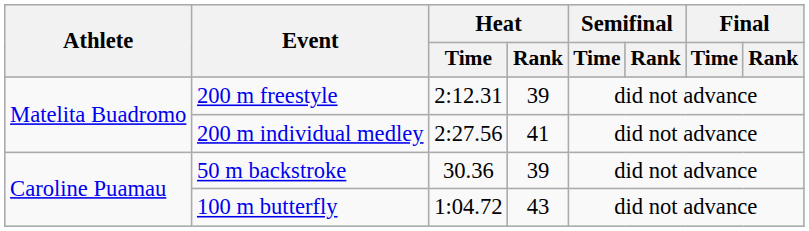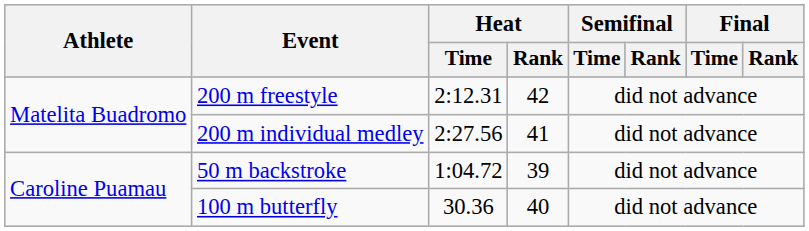 <table class=wikitable style="font-size:90%">
 <tr>
 <th rowspan="2">Athlete</th>
 <th rowspan="2">Event</th>
 <th colspan="2">Heat</th>
 <th colspan="2">Semifinal</th>
 <th colspan="2">Final</th>
 </tr>
 <tr style="font-size:95%">
 <th>Time</th>
 <th>Rank</th>
 <th>Time</th>
 <th>Rank</th>
 <th>Time</th>
 <th>Rank</th>
 </tr>
 <tr align=center>
 <td align=left rowspan=2><a href='#'>Matelita Buadromo</a></td>
 <td align=left><a href='#'>200 m freestyle</a></td>
 <td>2:12.31</td>
-<td>39</td>
+<td>42</td>
 <td colspan=4>did not advance</td>
 </tr>
 <tr align=center>
 <td align=left><a href='#'>200 m individual medley</a></td>
 <td>2:27.56</td>
 <td>41</td>
 <td colspan=4>did not advance</td>
 </tr>
 <tr align=center>
 <td align=left rowspan=2><a href='#'>Caroline Puamau</a></td>
 <td align=left><a href='#'>50 m backstroke</a></td>
-<td>30.36</td>
+<td>1:04.72</td>
 <td>39</td>
 <td colspan=4>did not advance</td>
 </tr>
 <tr align=center>
 <td align=left><a href='#'>100 m butterfly</a></td>
-<td>1:04.72</td>
-<td>43</td>
+<td>30.36</td>
+<td>40</td>
 <td colspan=4>did not advance</td>
 </tr>
 </table>
